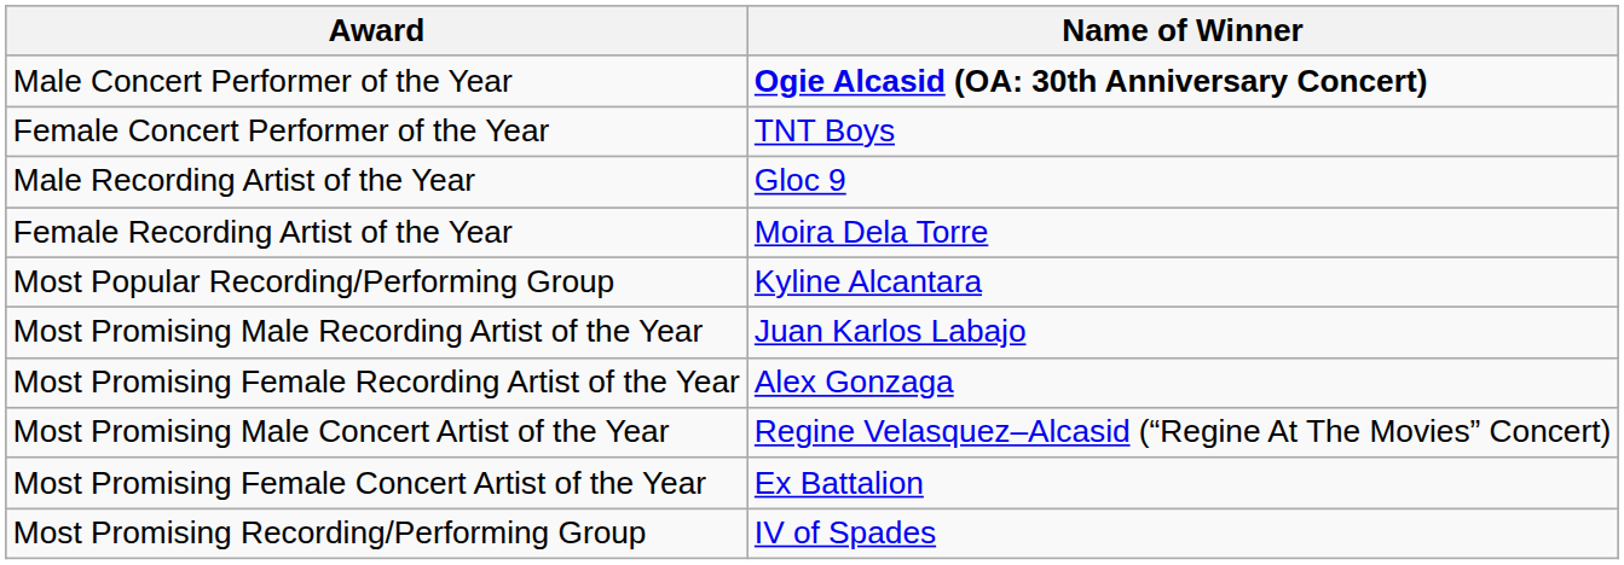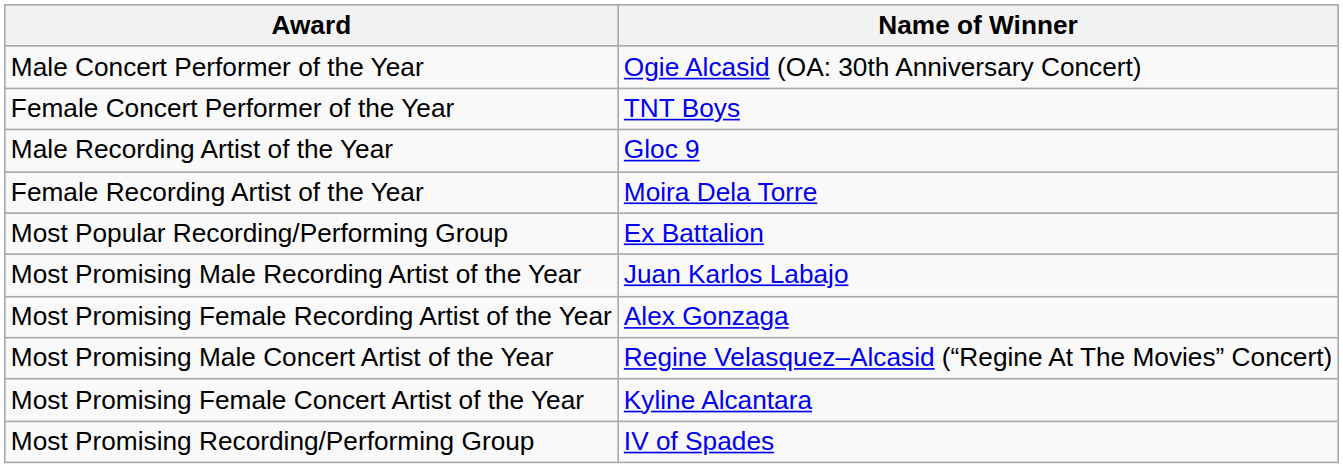 <table class="wikitable"  style="text-align:left;">
 <tr>
 <th>Award</th>
 <th>Name of Winner</th>
 </tr>
 <tr>
 <td>Male Concert Performer of the Year</td>
-<td><strong><a href='#'>Ogie Alcasid</a> (OA: 30th Anniversary Concert)</strong></td>
+<td><a href='#'>Ogie Alcasid</a> (OA: 30th Anniversary Concert)</td>
 </tr>
 <tr>
 <td>Female Concert Performer of the Year</td>
 <td><a href='#'>TNT Boys</a></td>
 </tr>
 <tr>
 <td>Male Recording Artist of the Year</td>
 <td><a href='#'>Gloc 9</a></td>
 </tr>
 <tr>
 <td>Female Recording Artist of the Year</td>
 <td><a href='#'>Moira Dela Torre</a></td>
 </tr>
 <tr>
 <td>Most Popular Recording/Performing Group</td>
-<td><a href='#'>Kyline Alcantara</a></td>
+<td><a href='#'>Ex Battalion</a></td>
 </tr>
 <tr>
 <td>Most Promising Male Recording Artist of the Year</td>
 <td><a href='#'>Juan Karlos Labajo</a></td>
 </tr>
 <tr>
 <td>Most Promising Female Recording Artist of the Year</td>
 <td><a href='#'>Alex Gonzaga</a></td>
 </tr>
 <tr>
 <td>Most Promising Male Concert Artist of the Year</td>
 <td><a href='#'>Regine Velasquez–Alcasid</a> (“Regine At The Movies” Concert)</td>
 </tr>
 <tr>
 <td>Most Promising Female Concert Artist of the Year</td>
-<td><a href='#'>Ex Battalion</a></td>
+<td><a href='#'>Kyline Alcantara</a></td>
 </tr>
 <tr>
 <td>Most Promising Recording/Performing Group</td>
 <td><a href='#'>IV of Spades</a></td>
 </tr>
 </table>
